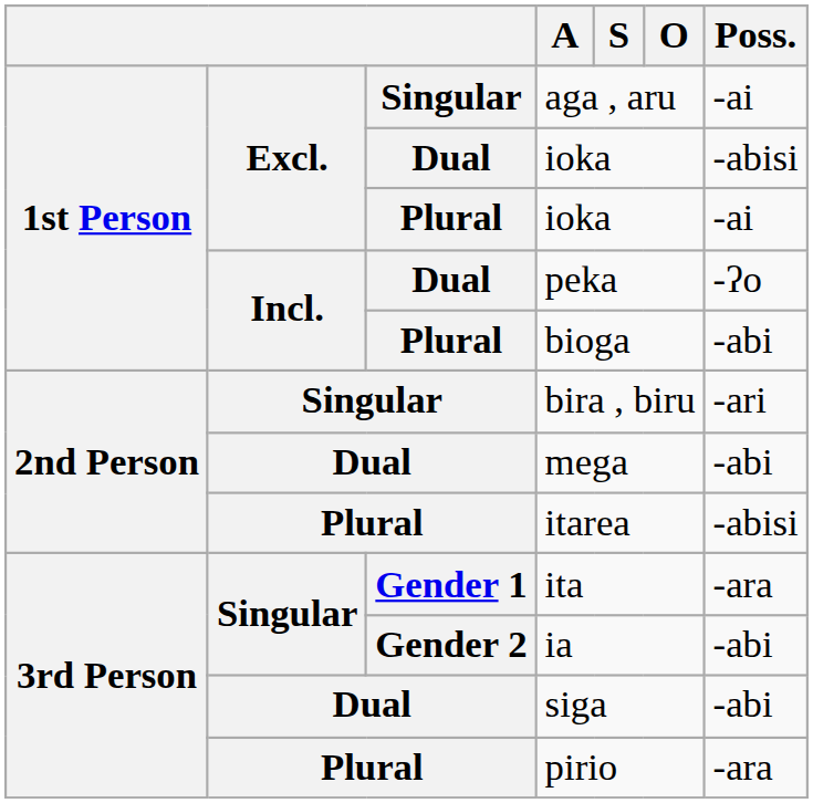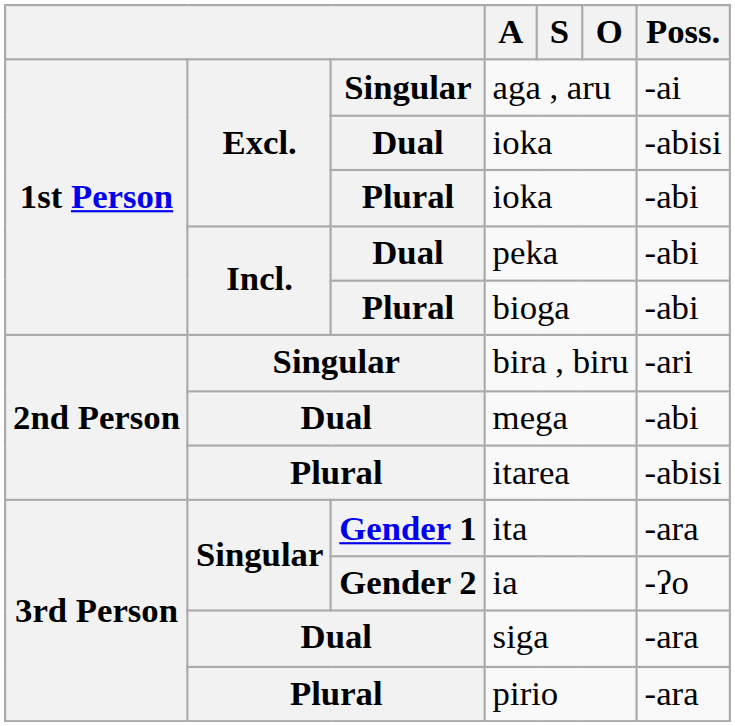 <table class="wikitable">
 <tr>
 <th colspan="3"></th>
 <th>A</th>
 <th>S</th>
 <th>O</th>
 <th>Poss.</th>
 </tr>
 <tr>
 <th rowspan="5">1st <a href='#'>Person</a></th>
 <th rowspan="3">Excl.</th>
 <th>Singular</th>
 <td colspan="3">aga , aru</td>
 <td>-ai</td>
 </tr>
 <tr>
 <th>Dual</th>
 <td colspan="3">ioka</td>
 <td>-abisi</td>
 </tr>
 <tr>
 <th>Plural</th>
 <td colspan="3">ioka</td>
-<td>-ai</td>
+<td>-abi</td>
 </tr>
 <tr>
 <th rowspan="2">Incl.</th>
 <th>Dual</th>
 <td colspan="3">peka</td>
-<td>-ʔo</td>
+<td>-abi</td>
 </tr>
 <tr>
 <th>Plural</th>
 <td colspan="3">bioga</td>
 <td>-abi</td>
 </tr>
 <tr>
 <th rowspan="3">2nd Person</th>
 <th colspan="2">Singular</th>
 <td colspan="3">bira , biru</td>
 <td>-ari</td>
 </tr>
 <tr>
 <th colspan="2">Dual</th>
 <td colspan="3">mega</td>
 <td>-abi</td>
 </tr>
 <tr>
 <th colspan="2">Plural</th>
 <td colspan="3">itarea</td>
 <td>-abisi</td>
 </tr>
 <tr>
 <th rowspan="4">3rd Person</th>
 <th rowspan="2">Singular</th>
 <th><a href='#'>Gender</a> 1</th>
 <td colspan="3">ita</td>
 <td>-ara</td>
 </tr>
 <tr>
 <th>Gender 2</th>
 <td colspan="3">ia</td>
-<td>-abi</td>
+<td>-ʔo</td>
 </tr>
 <tr>
 <th colspan="2">Dual</th>
 <td colspan="3">siga</td>
-<td>-abi</td>
+<td>-ara</td>
 </tr>
 <tr>
 <th colspan="2">Plural</th>
 <td colspan="3">pirio</td>
 <td>-ara</td>
 </tr>
 </table>
